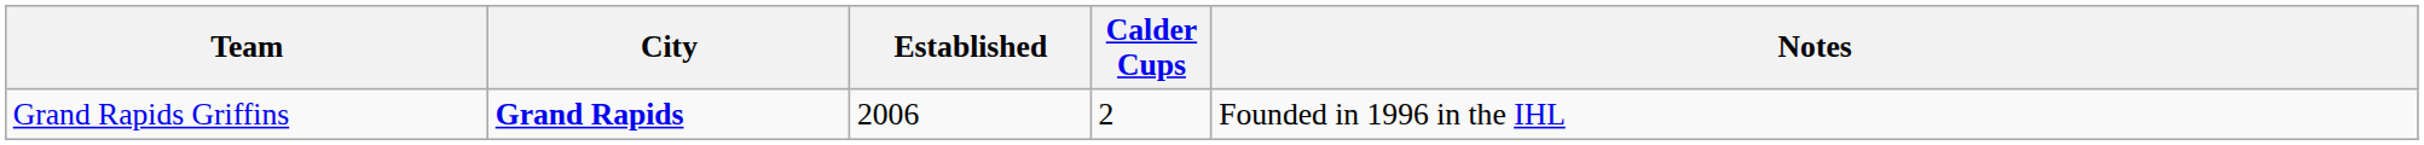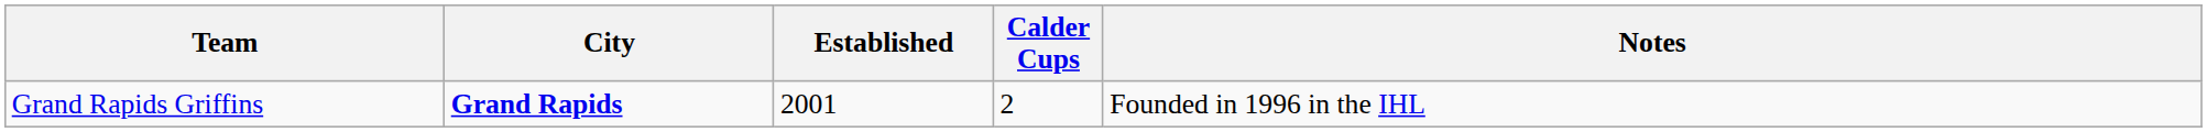 <table class="wikitable">
 <tr>
 <th bgcolor="#DDDDFF" width="20%">Team</th>
 <th bgcolor="#DDDDFF" width="15%">City</th>
 <th bgcolor="#DDDDFF" width="10%">Established</th>
 <th bgcolor="#DDDDFF" width="5%"><a href='#'>Calder Cups</a></th>
 <th bgcolor="#DDDDFF" width="50%">Notes</th>
 </tr>
 <tr>
 <td><a href='#'>Grand Rapids Griffins</a></td>
 <td><strong><a href='#'>Grand Rapids</a></strong></td>
-<td>2006</td>
+<td>2001</td>
 <td>2</td>
 <td>Founded in 1996 in the <a href='#'>IHL</a></td>
 </tr>
 </table>
